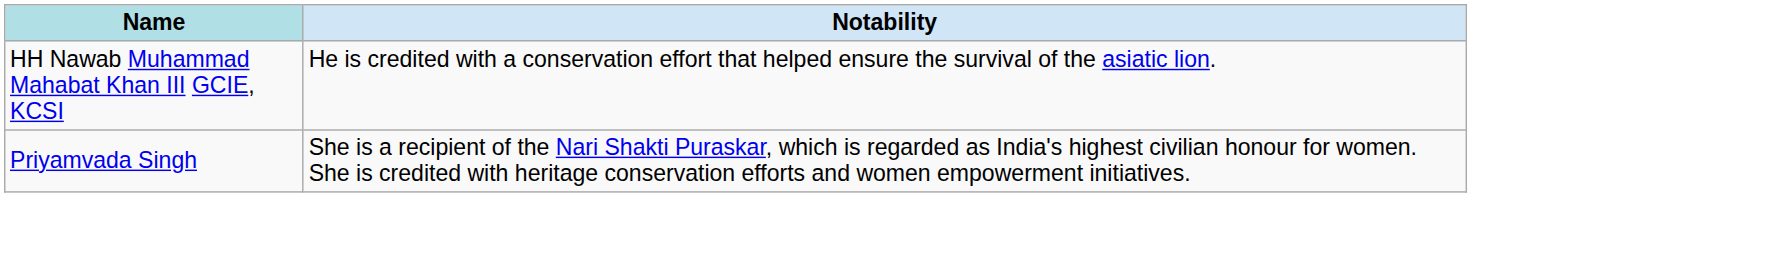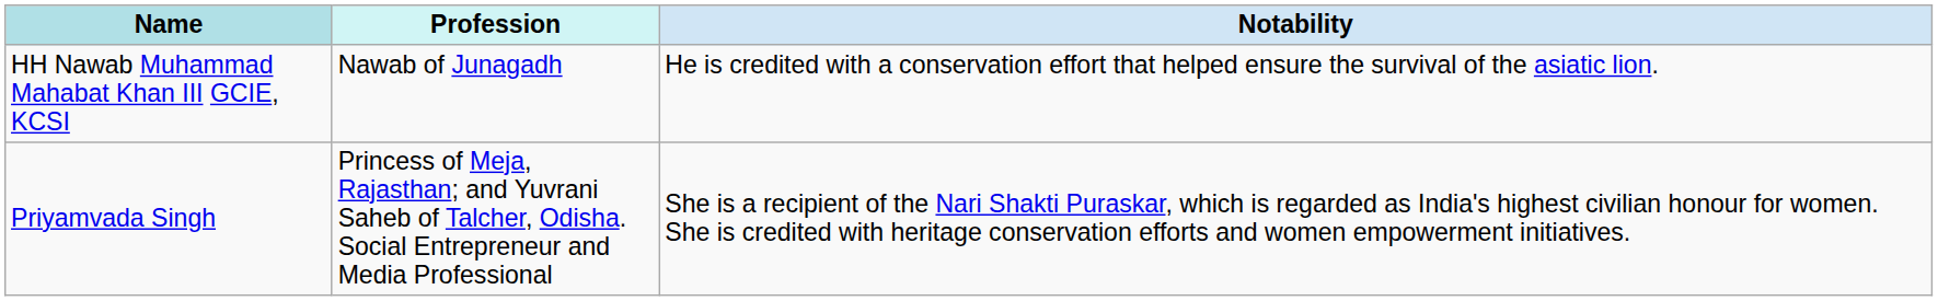 <table class="wikitable" style="sortable">
 <tr>
 <th style="background:#b0e0e6" width="200px">Name</th>
+<th style="background:#d0f5f5" width="200px">Profession</th>
 <th style="background:#d0e5f5" width="800px">Notability</th>
 </tr>
 <tr valign="top">
 <td>HH Nawab <a href='#'>Muhammad Mahabat Khan III</a> <a href='#'>GCIE</a>, <a href='#'>KCSI</a></td>
+<td>Nawab of <a href='#'>Junagadh</a></td>
 <td>He is credited with a conservation effort that helped ensure the survival of the <a href='#'>asiatic lion</a>.</td>
 </tr>
 <tr>
 <td><a href='#'>Priyamvada Singh</a></td>
+<td>Princess of <a href='#'>Meja</a>, <a href='#'>Rajasthan</a>; and Yuvrani Saheb of <a href='#'>Talcher</a>, <a href='#'>Odisha</a>. Social Entrepreneur and Media Professional</td>
 <td>She is a recipient of the <a href='#'>Nari Shakti Puraskar</a>, which is regarded as India's highest civilian honour for women. She is credited with heritage conservation efforts and women empowerment initiatives.</td>
 </tr>
 </table>
